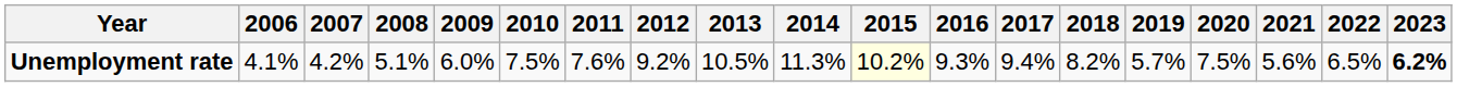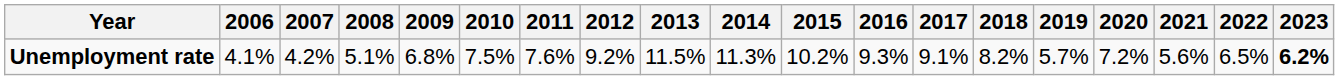 <table class="wikitable">
 <tr>
 <th>Year</th>
 <th>2006</th>
 <th>2007</th>
 <th>2008</th>
 <th>2009</th>
 <th>2010</th>
 <th>2011</th>
 <th>2012</th>
 <th>2013</th>
 <th>2014</th>
 <th>2015</th>
 <th>2016</th>
 <th>2017</th>
 <th>2018</th>
 <th>2019</th>
 <th>2020</th>
 <th>2021</th>
 <th>2022</th>
 <th>2023</th>
 </tr>
 <tr>
 <td><strong>Unemployment rate</strong></td>
 <td>4.1%</td>
 <td>4.2%</td>
 <td>5.1%</td>
-<td>6.0%</td>
+<td>6.8%</td>
 <td>7.5%</td>
 <td>7.6%</td>
 <td>9.2%</td>
-<td>10.5%</td>
+<td>11.5%</td>
 <td>11.3%</td>
-<td style="background: lightyellow;">10.2%</td>
+<td>10.2%</td>
 <td>9.3%</td>
-<td>9.4%</td>
+<td>9.1%</td>
 <td>8.2%</td>
 <td>5.7%</td>
-<td>7.5%</td>
+<td>7.2%</td>
 <td>5.6%</td>
 <td>6.5%</td>
 <td><strong>6.2%</strong></td>
 </tr>
 </table>
